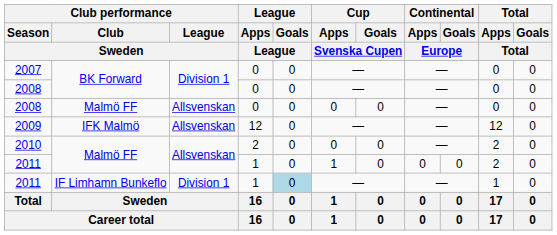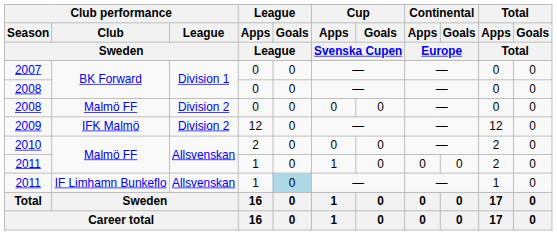 <table class="wikitable" style="text-align:center">
 <tr>
 <th colspan=3>Club performance</th>
 <th colspan=2>League</th>
 <th colspan=2>Cup</th>
 <th colspan=2>Continental</th>
 <th colspan=2>Total</th>
 </tr>
 <tr>
 <th>Season</th>
 <th>Club</th>
 <th>League</th>
 <th>Apps</th>
 <th>Goals</th>
 <th>Apps</th>
 <th>Goals</th>
 <th>Apps</th>
 <th>Goals</th>
 <th>Apps</th>
 <th>Goals</th>
 </tr>
 <tr>
 <th colspan=3>Sweden</th>
 <th colspan=2>League</th>
 <th colspan=2><a href='#'>Svenska Cupen</a></th>
 <th colspan=2><a href='#'>Europe</a></th>
 <th colspan=2>Total</th>
 </tr>
 <tr>
 <td><a href='#'>2007</a></td>
 <td rowspan=2><a href='#'>BK Forward</a></td>
 <td rowspan=2><a href='#'>Division 1</a></td>
 <td>0</td>
 <td>0</td>
 <td colspan="2">—</td>
 <td colspan="2">—</td>
 <td>0</td>
 <td>0</td>
 </tr>
 <tr>
 <td><a href='#'>2008</a></td>
 <td>0</td>
 <td>0</td>
 <td colspan="2">—</td>
 <td colspan="2">—</td>
 <td>0</td>
 <td>0</td>
 </tr>
 <tr>
 <td><a href='#'>2008</a></td>
 <td><a href='#'>Malmö FF</a></td>
-<td><a href='#'>Allsvenskan</a></td>
+<td><a href='#'>Division 2</a></td>
 <td>0</td>
 <td>0</td>
 <td>0</td>
 <td>0</td>
 <td colspan="2">—</td>
 <td>0</td>
 <td>0</td>
 </tr>
 <tr>
 <td><a href='#'>2009</a></td>
 <td><a href='#'>IFK Malmö</a></td>
-<td><a href='#'>Allsvenskan</a></td>
+<td><a href='#'>Division 2</a></td>
 <td>12</td>
 <td>0</td>
 <td colspan="2">—</td>
 <td colspan="2">—</td>
 <td>12</td>
 <td>0</td>
 </tr>
 <tr>
 <td><a href='#'>2010</a></td>
 <td rowspan=2><a href='#'>Malmö FF</a></td>
 <td rowspan=2><a href='#'>Allsvenskan</a></td>
 <td>2</td>
 <td>0</td>
 <td>0</td>
 <td>0</td>
 <td colspan="2">—</td>
 <td>2</td>
 <td>0</td>
 </tr>
 <tr>
 <td><a href='#'>2011</a></td>
 <td>1</td>
 <td>0</td>
 <td>1</td>
 <td>0</td>
 <td>0</td>
 <td>0</td>
 <td>2</td>
 <td>0</td>
 </tr>
 <tr>
 <td><a href='#'>2011</a></td>
 <td><a href='#'>IF Limhamn Bunkeflo</a></td>
-<td><a href='#'>Division 1</a></td>
+<td><a href='#'>Allsvenskan</a></td>
 <td>1</td>
 <td style="background: lightblue;">0</td>
 <td colspan="2">—</td>
 <td colspan="2">—</td>
 <td>1</td>
 <td>0</td>
 </tr>
 <tr>
 <th rowspan=1>Total</th>
 <th colspan=2>Sweden</th>
 <th>16</th>
 <th>0</th>
 <th>1</th>
 <th>0</th>
 <th>0</th>
 <th>0</th>
 <th>17</th>
 <th>0</th>
 </tr>
 <tr>
 <th colspan=3>Career total</th>
 <th>16</th>
 <th>0</th>
 <th>1</th>
 <th>0</th>
 <th>0</th>
 <th>0</th>
 <th>17</th>
 <th>0</th>
 </tr>
 </table>
